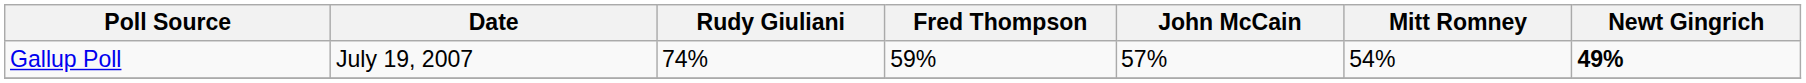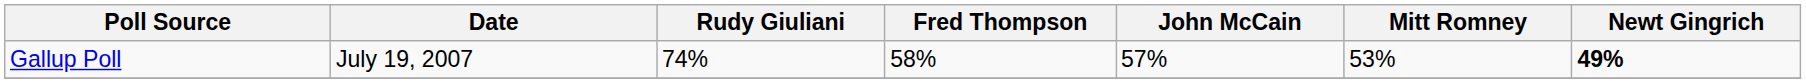 <table class="wikitable sortable">
 <tr>
 <th width="10%">Poll Source</th>
 <th width="10%">Date</th>
 <th width="7%">Rudy Giuliani</th>
 <th width="7%">Fred Thompson</th>
 <th width="7%">John McCain</th>
 <th width="7%">Mitt Romney</th>
 <th width="7%">Newt Gingrich</th>
 </tr>
 <tr>
 <td><a href='#'>Gallup Poll</a></td>
 <td>July 19, 2007</td>
 <td>74%</td>
-<td>59%</td>
+<td>58%</td>
 <td>57%</td>
-<td>54%</td>
+<td>53%</td>
 <td><strong>49%</strong></td>
 </tr>
 <tr>
 </tr>
 </table>
